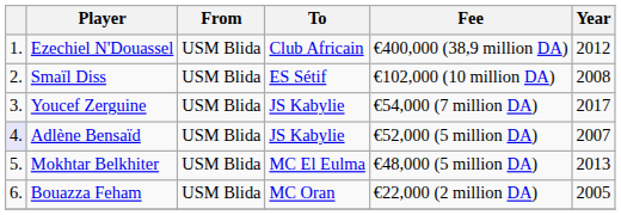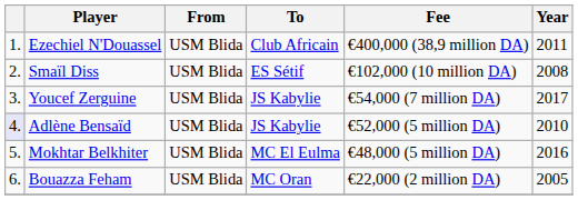 <table class="wikitable plainrowheaders sortable" style="text-align:left;font-size:78%">
 <tr>
 <th scope="col"></th>
 <th scope="col">Player</th>
 <th scope="col">From</th>
 <th scope="col">To</th>
 <th scope="col">Fee</th>
 <th scope="col">Year</th>
 </tr>
 <tr>
 <td>1.</td>
 <td> <a href='#'>Ezechiel N'Douassel</a></td>
 <td>USM Blida</td>
 <td> <a href='#'>Club Africain</a></td>
 <td>€400,000 (38,9 million <a href='#'>DA</a>)</td>
-<td>2012</td>
+<td>2011</td>
 </tr>
 <tr>
 <td>2.</td>
 <td> <a href='#'>Smaïl Diss</a></td>
 <td>USM Blida</td>
 <td> <a href='#'>ES Sétif</a></td>
 <td>€102,000 (10 million <a href='#'>DA</a>)</td>
 <td>2008</td>
 </tr>
 <tr>
 <td>3.</td>
 <td> <a href='#'>Youcef Zerguine</a></td>
 <td>USM Blida</td>
 <td> <a href='#'>JS Kabylie</a></td>
 <td>€54,000 (7 million <a href='#'>DA</a>)</td>
 <td>2017</td>
 </tr>
 <tr>
 <td style="background: lavender;">4.</td>
 <td> <a href='#'>Adlène Bensaïd</a></td>
 <td>USM Blida</td>
 <td> <a href='#'>JS Kabylie</a></td>
 <td>€52,000 (5 million <a href='#'>DA</a>)</td>
-<td>2007</td>
+<td>2010</td>
 </tr>
 <tr>
 <td>5.</td>
 <td> <a href='#'>Mokhtar Belkhiter</a></td>
 <td>USM Blida</td>
 <td> <a href='#'>MC El Eulma</a></td>
 <td>€48,000 (5 million <a href='#'>DA</a>)</td>
-<td>2013</td>
+<td>2016</td>
 </tr>
 <tr>
 <td>6.</td>
 <td> <a href='#'>Bouazza Feham</a></td>
 <td>USM Blida</td>
 <td> <a href='#'>MC Oran</a></td>
 <td>€22,000 (2 million <a href='#'>DA</a>)</td>
 <td>2005</td>
 </tr>
 <tr>
 </tr>
 </table>
